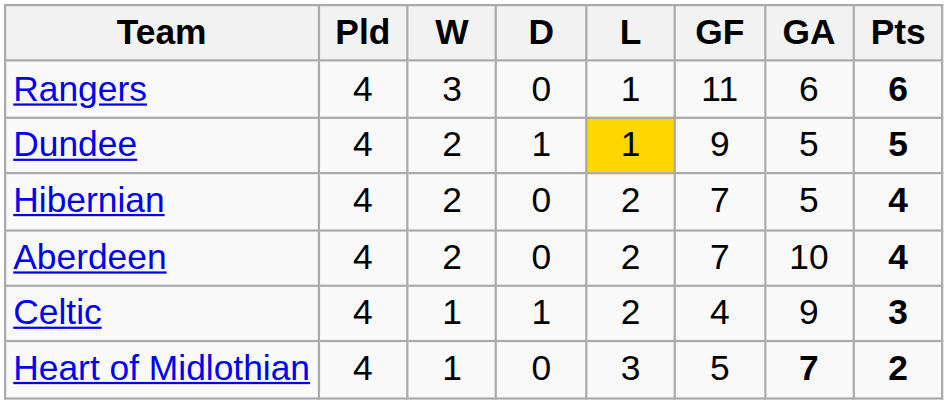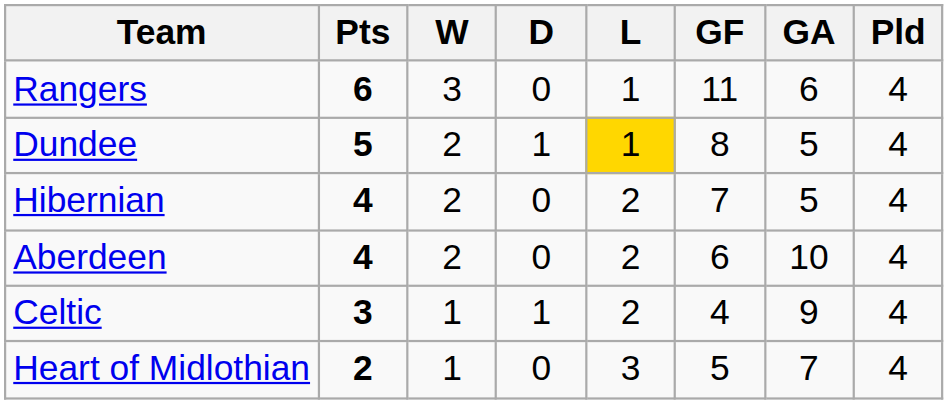 <table class="wikitable" style="text-align: center">
 <tr>
 <th>Team</th>
-<th width=33>Pld</th>
+<th width=33>Pts</th>
 <th width=33>W</th>
 <th width=33>D</th>
 <th width=33>L</th>
 <th width=33>GF</th>
 <th width=33>GA</th>
-<th width=33>Pts</th>
+<th width=33>Pld</th>
 </tr>
 <tr>
 <td align=left><a href='#'>Rangers</a></td>
-<td>4</td>
+<td><strong>6</strong></td>
 <td>3</td>
 <td>0</td>
 <td>1</td>
 <td>11</td>
 <td>6</td>
-<td><strong>6</strong></td>
+<td>4</td>
 </tr>
 <tr>
 <td align=left><a href='#'>Dundee</a></td>
-<td>4</td>
+<td><strong>5</strong></td>
 <td>2</td>
 <td>1</td>
 <td style="background: gold;">1</td>
-<td>9</td>
+<td>8</td>
 <td>5</td>
-<td><strong>5</strong></td>
+<td>4</td>
 </tr>
 <tr>
 <td align=left><a href='#'>Hibernian</a></td>
-<td>4</td>
+<td><strong>4</strong></td>
 <td>2</td>
 <td>0</td>
 <td>2</td>
 <td>7</td>
 <td>5</td>
-<td><strong>4</strong></td>
+<td>4</td>
 </tr>
 <tr>
 <td align=left><a href='#'>Aberdeen</a></td>
-<td>4</td>
+<td><strong>4</strong></td>
 <td>2</td>
 <td>0</td>
 <td>2</td>
-<td>7</td>
+<td>6</td>
 <td>10</td>
-<td><strong>4</strong></td>
+<td>4</td>
 </tr>
 <tr>
 <td align=left><a href='#'>Celtic</a></td>
-<td>4</td>
+<td><strong>3</strong></td>
 <td>1</td>
 <td>1</td>
 <td>2</td>
 <td>4</td>
 <td>9</td>
-<td><strong>3</strong></td>
+<td>4</td>
 </tr>
 <tr>
 <td align=left><a href='#'>Heart of Midlothian</a></td>
-<td>4</td>
+<td><strong>2</strong></td>
 <td>1</td>
 <td>0</td>
 <td>3</td>
 <td>5</td>
-<td><strong>7</strong></td>
-<td><strong>2</strong></td>
+<td>7</td>
+<td>4</td>
 </tr>
 </table>
